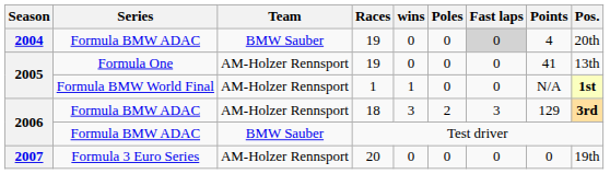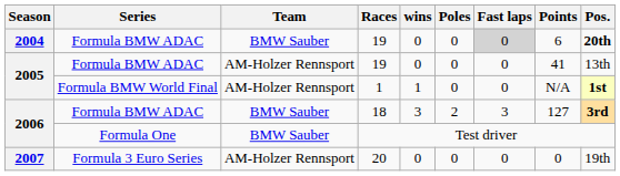 <table class="wikitable" style="font-size: 90%; text-align:center">
 <tr>
 <th>Season</th>
 <th>Series</th>
 <th>Team</th>
 <th>Races</th>
 <th>wins</th>
 <th>Poles</th>
 <th>Fast laps</th>
 <th>Points</th>
 <th>Pos.</th>
 </tr>
 <tr>
 <th><a href='#'>2004</a></th>
 <td><a href='#'>Formula BMW ADAC</a></td>
 <td align="center"><a href='#'>BMW Sauber</a></td>
 <td>19</td>
 <td>0</td>
 <td>0</td>
 <td style="background: lightgrey;">0</td>
-<td>4</td>
-<td>20th</td>
+<td>6</td>
+<td><strong>20th</strong></td>
 </tr>
 <tr>
 <th style="text-align:center;" rowspan="2">2005</th>
-<td align="center"><a href='#'>Formula One</a></td>
+<td><a href='#'>Formula BMW ADAC</a></td>
 <td>AM-Holzer Rennsport</td>
 <td>19</td>
 <td>0</td>
 <td>0</td>
 <td>0</td>
 <td>41</td>
 <td>13th</td>
 </tr>
 <tr>
 <td><a href='#'>Formula BMW World Final</a></td>
 <td>AM-Holzer Rennsport</td>
 <td>1</td>
 <td>1</td>
 <td>0</td>
 <td>0</td>
 <td>N/A</td>
 <td style="background:#FBFFBF;"><strong>1st</strong></td>
 </tr>
 <tr>
 <th style="text-align:center;" rowspan="2">2006</th>
 <td><a href='#'>Formula BMW ADAC</a></td>
-<td>AM-Holzer Rennsport</td>
+<td align="center"><a href='#'>BMW Sauber</a></td>
 <td>18</td>
 <td>3</td>
 <td>2</td>
 <td>3</td>
-<td>129</td>
+<td>127</td>
 <td style="background:#FFDF9F;"><strong>3rd</strong></td>
 </tr>
 <tr>
-<td><a href='#'>Formula BMW ADAC</a></td>
+<td align="center"><a href='#'>Formula One</a></td>
 <td align="center"><a href='#'>BMW Sauber</a></td>
 <td align="center" colspan=7>Test driver</td>
 </tr>
 <tr>
 <th><a href='#'>2007</a></th>
 <td><a href='#'>Formula 3 Euro Series</a></td>
 <td>AM-Holzer Rennsport</td>
 <td>20</td>
 <td>0</td>
 <td>0</td>
 <td>0</td>
 <td>0</td>
 <td>19th</td>
 </tr>
 </table>
